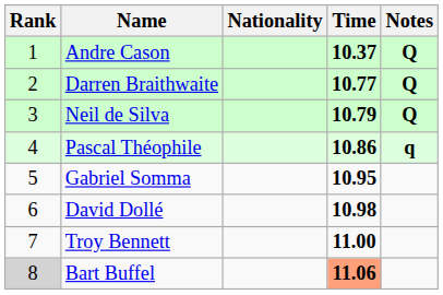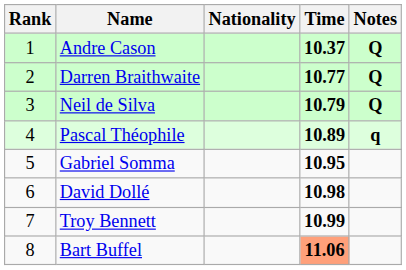 <table class="wikitable sortable" style="text-align:center">
 <tr>
 <th>Rank</th>
 <th>Name</th>
 <th>Nationality</th>
 <th>Time</th>
 <th>Notes</th>
 </tr>
 <tr bgcolor=ccffcc>
 <td>1</td>
 <td align=left><a href='#'>Andre Cason</a></td>
 <td align=left></td>
 <td><strong>10.37</strong></td>
 <td><strong>Q</strong></td>
 </tr>
 <tr bgcolor=ccffcc>
 <td>2</td>
 <td align=left><a href='#'>Darren Braithwaite</a></td>
 <td align=left></td>
 <td><strong>10.77</strong></td>
 <td><strong>Q</strong></td>
 </tr>
 <tr bgcolor=ccffcc>
 <td>3</td>
 <td align=left><a href='#'>Neil de Silva</a></td>
 <td align=left></td>
 <td><strong>10.79</strong></td>
 <td><strong>Q</strong></td>
 </tr>
 <tr bgcolor=ddffdd>
 <td>4</td>
 <td align=left><a href='#'>Pascal Théophile</a></td>
 <td align=left></td>
-<td><strong>10.86</strong></td>
+<td><strong>10.89</strong></td>
 <td><strong>q</strong></td>
 </tr>
 <tr>
 <td>5</td>
 <td align=left><a href='#'>Gabriel Somma</a></td>
 <td align=left></td>
 <td><strong>10.95</strong></td>
 <td></td>
 </tr>
 <tr>
 <td>6</td>
 <td align=left><a href='#'>David Dollé</a></td>
 <td align=left></td>
 <td><strong>10.98</strong></td>
 <td></td>
 </tr>
 <tr>
 <td>7</td>
 <td align=left><a href='#'>Troy Bennett</a></td>
 <td align=left></td>
-<td><strong>11.00</strong></td>
+<td><strong>10.99</strong></td>
 <td></td>
 </tr>
 <tr>
-<td style="background: lightgrey;">8</td>
+<td>8</td>
 <td align=left><a href='#'>Bart Buffel</a></td>
 <td align=left></td>
 <td style="background: lightsalmon;"><strong>11.06</strong></td>
 <td></td>
 </tr>
 </table>
